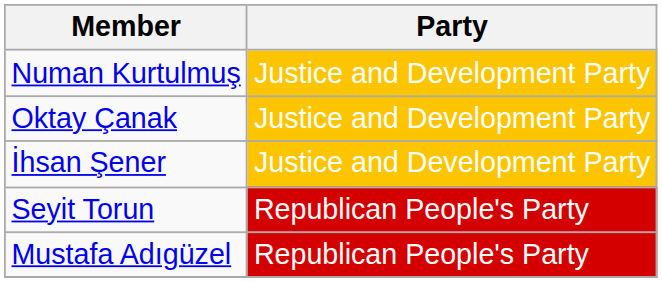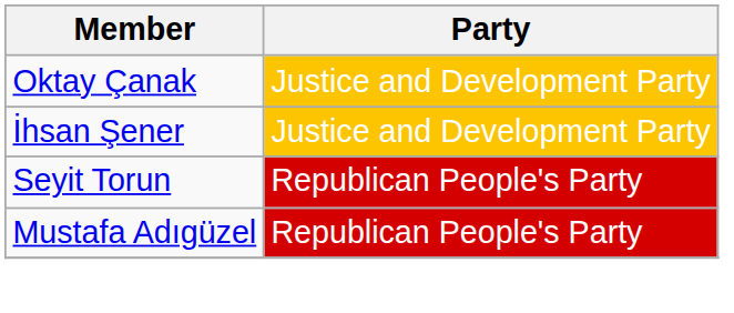 <table class="wikitable">
 <tr>
 <th>Member</th>
 <th>Party</th>
-</tr>
-<tr>
-<td><a href='#'>Numan Kurtulmuş</a></td>
-<td style="background:#FDC400; color:white">Justice and Development Party</td>
 </tr>
 <tr>
 <td><a href='#'>Oktay Çanak</a></td>
 <td style="background:#FDC400; color:white">Justice and Development Party</td>
 </tr>
 <tr>
 <td><a href='#'>İhsan Şener</a></td>
 <td style="background:#FDC400; color:white">Justice and Development Party</td>
 </tr>
 <tr>
 <td><a href='#'>Seyit Torun</a></td>
 <td style="background:#D40000; color:white">Republican People's Party</td>
 </tr>
 <tr>
 <td><a href='#'>Mustafa Adıgüzel</a></td>
 <td style="background:#D40000; color:white">Republican People's Party</td>
 </tr>
 <tr>
 </tr>
 </table>
